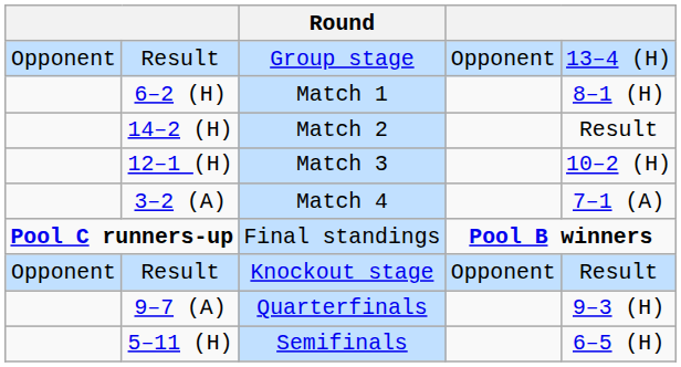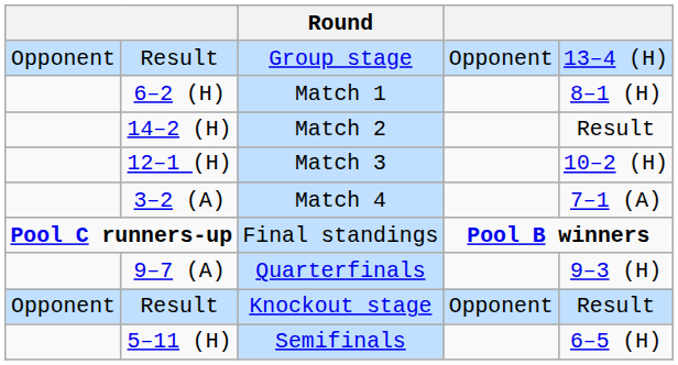 <table class="wikitable collapsible" style="text-align:center">
 <tr>
 <th colspan="2"></th>
 <th>Round</th>
 <th colspan="2"></th>
 </tr>
 <tr style="background:#C1E0FF">
 <td>Opponent</td>
 <td>Result</td>
 <td><a href='#'>Group stage</a></td>
 <td>Opponent</td>
 <td><a href='#'>13–4</a> (H)</td>
 </tr>
 <tr>
 <td style="text-align:left"></td>
 <td><a href='#'>6–2</a> (H)</td>
 <td style="background:#C1E0FF">Match 1</td>
 <td style="text-align:left"></td>
 <td><a href='#'>8–1</a> (H)</td>
 </tr>
 <tr>
 <td style="text-align:left"></td>
 <td><a href='#'>14–2</a> (H)</td>
 <td style="background:#C1E0FF">Match 2</td>
 <td style="text-align:left"></td>
 <td>Result</td>
 </tr>
 <tr>
 <td style="text-align:left"></td>
 <td><a href='#'>12–1 </a> (H)</td>
 <td style="background:#C1E0FF">Match 3</td>
 <td style="text-align:left"></td>
 <td><a href='#'>10–2</a> (H)</td>
 </tr>
 <tr>
 <td style="text-align:left"></td>
 <td><a href='#'>3–2</a> (A)</td>
 <td style="background:#C1E0FF">Match 4</td>
 <td style="text-align:left"></td>
 <td><a href='#'>7–1</a> (A)</td>
 </tr>
 <tr>
 <td colspan="2" style="vertical-align:top"><strong><a href='#'>Pool C</a> runners-up</strong><br><div></div></td>
 <td style="background:#C1E0FF">Final standings</td>
 <td colspan="2" style="vertical-align:top"><strong><a href='#'>Pool B</a> winners</strong><br><div></div></td>
 </tr>
+<tr>
+<td style="text-align:left"></td>
+<td><a href='#'>9–7</a> (A)</td>
+<td style="background:#C1E0FF"><a href='#'>Quarterfinals</a></td>
+<td style="text-align:left"></td>
+<td><a href='#'>9–3</a> (H)</td>
+</tr>
 <tr style="background:#C1E0FF">
 <td>Opponent</td>
 <td>Result</td>
 <td><a href='#'>Knockout stage</a></td>
 <td>Opponent</td>
 <td>Result</td>
 </tr>
 <tr>
 <td style="text-align:left"></td>
-<td><a href='#'>9–7</a> (A)</td>
-<td style="background:#C1E0FF"><a href='#'>Quarterfinals</a></td>
-<td style="text-align:left"></td>
-<td><a href='#'>9–3</a> (H)</td>
-</tr>
-<tr>
-<td style="text-align:left"></td>
 <td><a href='#'>5–11</a> (H)</td>
 <td style="background:#C1E0FF"><a href='#'>Semifinals</a></td>
 <td style="text-align:left"></td>
 <td><a href='#'>6–5</a> (H)</td>
 </tr>
 </table>
